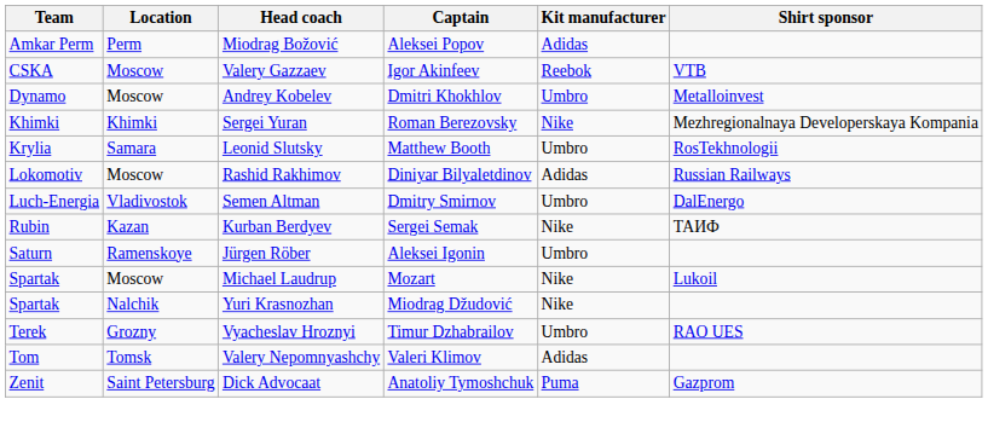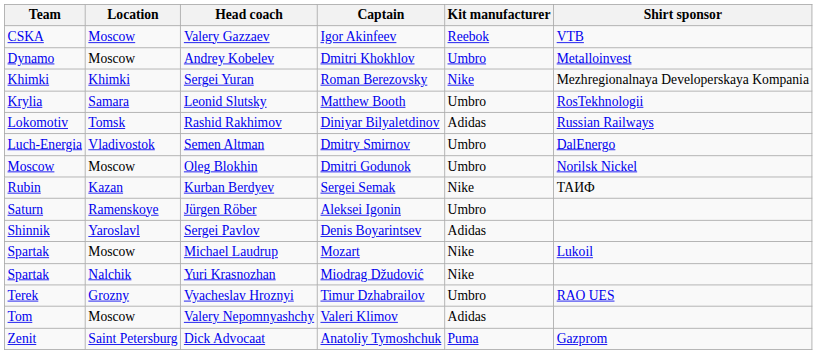 <table class="wikitable sortable" style="text-align:left">
 <tr>
 <th>Team</th>
 <th>Location</th>
 <th>Head coach</th>
 <th>Captain</th>
 <th>Kit manufacturer</th>
 <th>Shirt sponsor</th>
-</tr>
-<tr>
-<td><a href='#'>Amkar Perm</a></td>
-<td><a href='#'>Perm</a></td>
-<td> <a href='#'>Miodrag Božović</a></td>
-<td> <a href='#'>Aleksei Popov</a></td>
-<td><a href='#'>Adidas</a></td>
-<td></td>
 </tr>
 <tr>
 <td><a href='#'>CSKA</a></td>
 <td><a href='#'>Moscow</a></td>
 <td> <a href='#'>Valery Gazzaev</a></td>
 <td> <a href='#'>Igor Akinfeev</a></td>
 <td><a href='#'>Reebok</a></td>
 <td><a href='#'>VTB</a></td>
 </tr>
 <tr>
 <td><a href='#'>Dynamo</a></td>
 <td>Moscow</td>
 <td> <a href='#'>Andrey Kobelev</a></td>
 <td> <a href='#'>Dmitri Khokhlov</a></td>
 <td><a href='#'>Umbro</a></td>
 <td><a href='#'>Metalloinvest</a></td>
 </tr>
 <tr>
 <td><a href='#'>Khimki</a></td>
 <td><a href='#'>Khimki</a></td>
 <td> <a href='#'>Sergei Yuran</a></td>
 <td> <a href='#'>Roman Berezovsky</a></td>
 <td><a href='#'>Nike</a></td>
 <td>Mezhregionalnaya Developerskaya Kompania</td>
 </tr>
 <tr>
 <td><a href='#'>Krylia</a></td>
 <td><a href='#'>Samara</a></td>
 <td> <a href='#'>Leonid Slutsky</a></td>
 <td> <a href='#'>Matthew Booth</a></td>
 <td>Umbro</td>
 <td><a href='#'>RosTekhnologii</a></td>
 </tr>
 <tr>
 <td><a href='#'>Lokomotiv</a></td>
-<td>Moscow</td>
+<td><a href='#'>Tomsk</a></td>
 <td> <a href='#'>Rashid Rakhimov</a></td>
 <td> <a href='#'>Diniyar Bilyaletdinov</a></td>
 <td>Adidas</td>
 <td><a href='#'>Russian Railways</a></td>
 </tr>
 <tr>
 <td><a href='#'>Luch-Energia</a></td>
 <td><a href='#'>Vladivostok</a></td>
 <td> <a href='#'>Semen Altman</a></td>
 <td> <a href='#'>Dmitry Smirnov</a></td>
 <td>Umbro</td>
 <td><a href='#'>DalEnergo</a></td>
+</tr>
+<tr>
+<td><a href='#'>Moscow</a></td>
+<td>Moscow</td>
+<td> <a href='#'>Oleg Blokhin</a></td>
+<td> <a href='#'>Dmitri Godunok</a></td>
+<td>Umbro</td>
+<td><a href='#'>Norilsk Nickel</a></td>
 </tr>
 <tr>
 <td><a href='#'>Rubin</a></td>
 <td><a href='#'>Kazan</a></td>
 <td> <a href='#'>Kurban Berdyev</a></td>
 <td> <a href='#'>Sergei Semak</a></td>
 <td>Nike</td>
 <td>ТАИФ</td>
 </tr>
 <tr>
 <td><a href='#'>Saturn</a></td>
 <td><a href='#'>Ramenskoye</a></td>
 <td> <a href='#'>Jürgen Röber</a></td>
 <td> <a href='#'>Aleksei Igonin</a></td>
 <td>Umbro</td>
+<td></td>
+</tr>
+<tr>
+<td><a href='#'>Shinnik</a></td>
+<td><a href='#'>Yaroslavl</a></td>
+<td> <a href='#'>Sergei Pavlov</a></td>
+<td> <a href='#'>Denis Boyarintsev</a></td>
+<td>Adidas</td>
 <td></td>
 </tr>
 <tr>
 <td><a href='#'>Spartak</a></td>
 <td>Moscow</td>
 <td> <a href='#'>Michael Laudrup</a></td>
 <td> <a href='#'>Mozart</a></td>
 <td>Nike</td>
 <td><a href='#'>Lukoil</a></td>
 </tr>
 <tr>
 <td><a href='#'>Spartak</a></td>
 <td><a href='#'>Nalchik</a></td>
 <td> <a href='#'>Yuri Krasnozhan</a></td>
 <td> <a href='#'>Miodrag Džudović</a></td>
 <td>Nike</td>
 <td></td>
 </tr>
 <tr>
 <td><a href='#'>Terek</a></td>
 <td><a href='#'>Grozny</a></td>
 <td> <a href='#'>Vyacheslav Hroznyi</a></td>
 <td> <a href='#'>Timur Dzhabrailov</a></td>
 <td>Umbro</td>
 <td><a href='#'>RAO UES</a></td>
 </tr>
 <tr>
 <td><a href='#'>Tom</a></td>
-<td><a href='#'>Tomsk</a></td>
+<td>Moscow</td>
 <td> <a href='#'>Valery Nepomnyashchy</a></td>
 <td> <a href='#'>Valeri Klimov</a></td>
 <td>Adidas</td>
 <td></td>
 </tr>
 <tr>
 <td><a href='#'>Zenit</a></td>
 <td><a href='#'>Saint Petersburg</a></td>
 <td> <a href='#'>Dick Advocaat</a></td>
 <td> <a href='#'>Anatoliy Tymoshchuk</a></td>
 <td><a href='#'>Puma</a></td>
 <td><a href='#'>Gazprom</a></td>
 </tr>
 </table>
